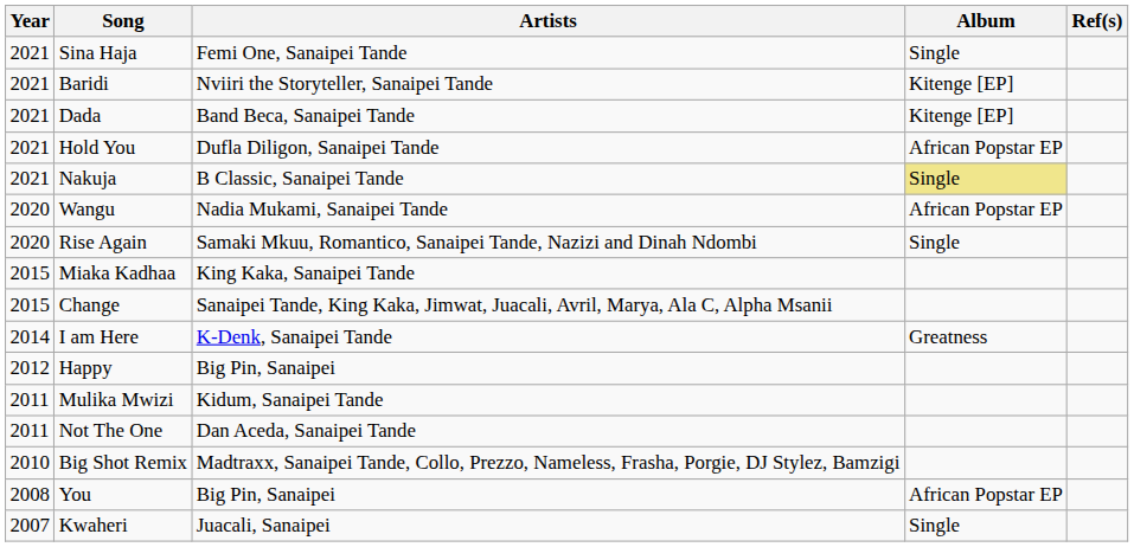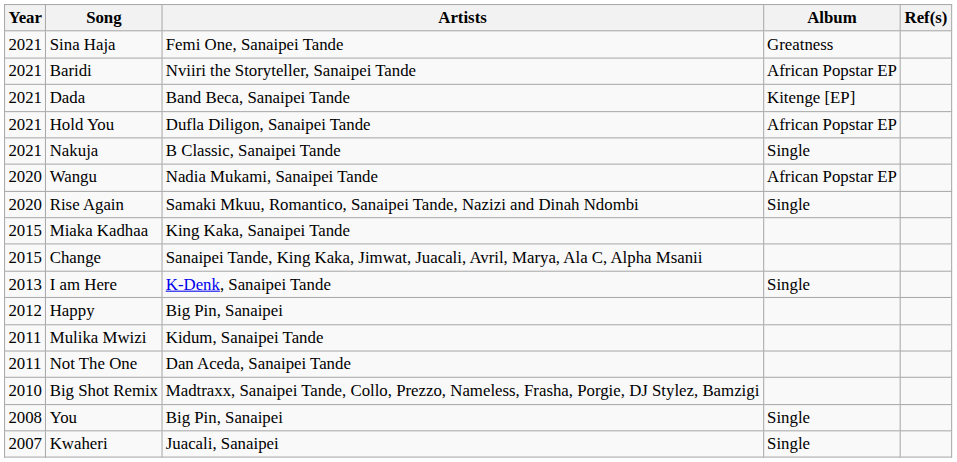 <table class="wikitable sortable">
 <tr>
 <th>Year</th>
 <th>Song</th>
 <th>Artists</th>
 <th>Album</th>
 <th>Ref(s)</th>
 </tr>
 <tr>
 <td>2021</td>
 <td>Sina Haja</td>
 <td>Femi One, Sanaipei Tande</td>
-<td>Single</td>
+<td>Greatness</td>
 <td></td>
 </tr>
 <tr>
 <td>2021</td>
 <td>Baridi</td>
 <td>Nviiri the Storyteller, Sanaipei Tande</td>
-<td>Kitenge [EP]</td>
+<td>African Popstar EP</td>
 <td></td>
 </tr>
 <tr>
 <td>2021</td>
 <td>Dada</td>
 <td>Band Beca, Sanaipei Tande</td>
 <td>Kitenge [EP]</td>
 <td></td>
 </tr>
 <tr>
 <td>2021</td>
 <td>Hold You</td>
 <td>Dufla Diligon, Sanaipei Tande</td>
 <td>African Popstar EP</td>
 <td></td>
 </tr>
 <tr>
 <td>2021</td>
 <td>Nakuja</td>
 <td>B Classic, Sanaipei Tande</td>
-<td style="background: khaki;">Single</td>
+<td>Single</td>
 <td></td>
 </tr>
 <tr>
 <td>2020</td>
 <td>Wangu</td>
 <td>Nadia Mukami, Sanaipei Tande</td>
 <td>African Popstar EP</td>
 <td></td>
 </tr>
 <tr>
 <td>2020</td>
 <td>Rise Again</td>
 <td>Samaki Mkuu, Romantico, Sanaipei Tande, Nazizi and Dinah Ndombi</td>
 <td>Single</td>
 <td></td>
 </tr>
 <tr>
 <td>2015</td>
 <td>Miaka Kadhaa</td>
 <td>King Kaka, Sanaipei Tande</td>
 <td></td>
 <td></td>
 </tr>
 <tr>
 <td>2015</td>
 <td>Change</td>
 <td>Sanaipei Tande, King Kaka, Jimwat, Juacali, Avril, Marya, Ala C, Alpha Msanii</td>
 <td></td>
 <td></td>
 </tr>
 <tr>
-<td>2014</td>
+<td>2013</td>
 <td>I am Here</td>
 <td><a href='#'>K-Denk</a>, Sanaipei Tande</td>
-<td>Greatness</td>
+<td>Single</td>
 <td></td>
 </tr>
 <tr>
 <td>2012</td>
 <td>Happy</td>
 <td>Big Pin, Sanaipei</td>
 <td></td>
 <td></td>
 </tr>
 <tr>
 <td>2011</td>
 <td>Mulika Mwizi</td>
 <td>Kidum, Sanaipei Tande</td>
 <td></td>
 <td></td>
 </tr>
 <tr>
 <td>2011</td>
 <td>Not The One</td>
 <td>Dan Aceda, Sanaipei Tande</td>
 <td></td>
 <td></td>
 </tr>
 <tr>
 <td>2010</td>
 <td>Big Shot Remix</td>
 <td>Madtraxx, Sanaipei Tande, Collo, Prezzo, Nameless, Frasha, Porgie, DJ Stylez, Bamzigi</td>
 <td></td>
 <td></td>
 </tr>
 <tr>
 <td>2008</td>
 <td>You</td>
 <td>Big Pin, Sanaipei</td>
-<td>African Popstar EP</td>
+<td>Single</td>
 <td></td>
 </tr>
 <tr>
 <td>2007</td>
 <td>Kwaheri</td>
 <td>Juacali, Sanaipei</td>
 <td>Single</td>
 <td></td>
 </tr>
 </table>
